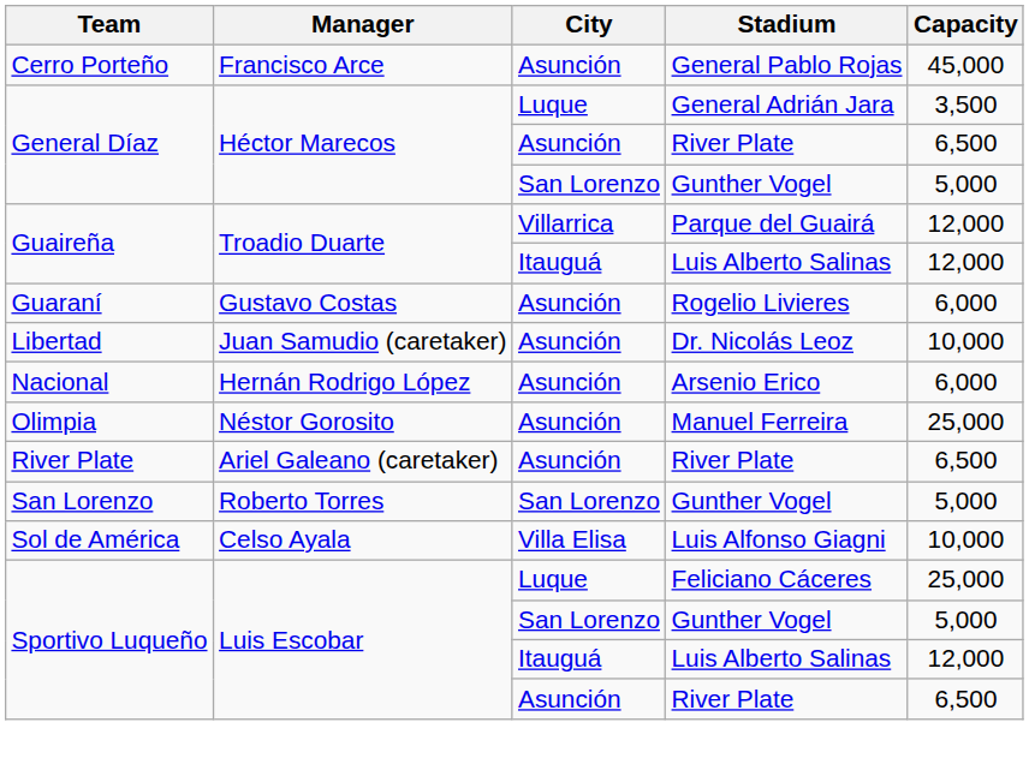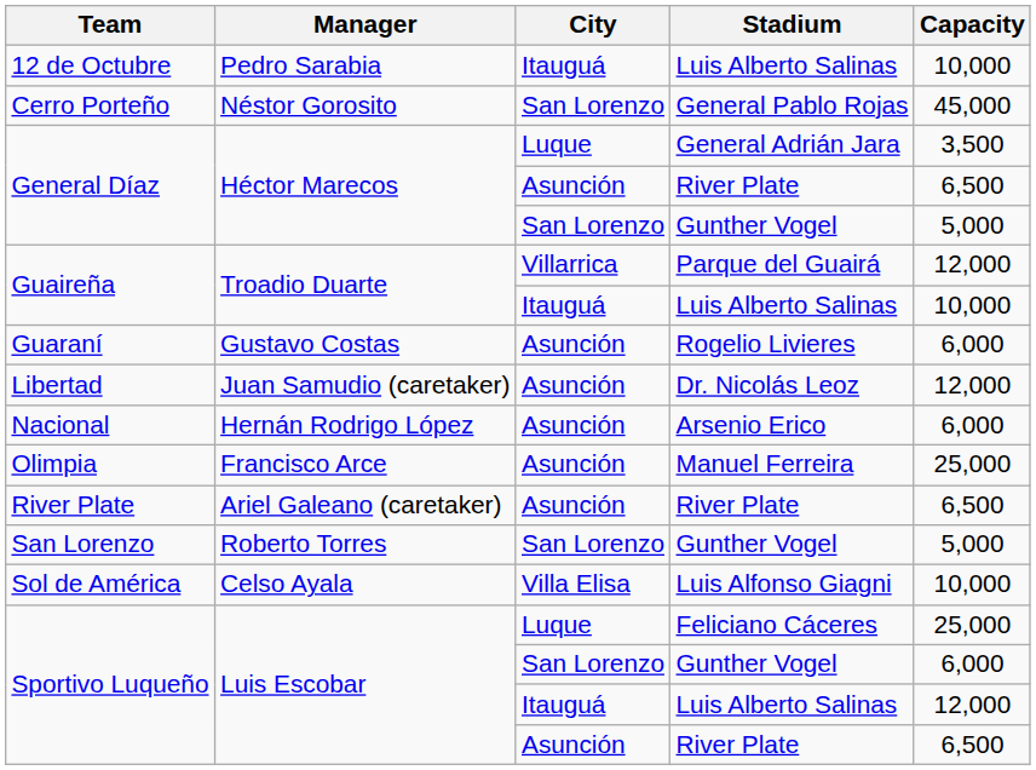 <table class="wikitable sortable">
 <tr>
 <th>Team</th>
 <th>Manager</th>
 <th>City</th>
 <th>Stadium</th>
 <th>Capacity</th>
 </tr>
 <tr>
+<td><a href='#'>12 de Octubre</a></td>
+<td> <a href='#'>Pedro Sarabia</a></td>
+<td><a href='#'>Itauguá</a></td>
+<td><a href='#'>Luis Alberto Salinas</a></td>
+<td align="center">10,000</td>
+</tr>
+<tr>
 <td><a href='#'>Cerro Porteño</a></td>
-<td> <a href='#'>Francisco Arce</a></td>
-<td><a href='#'>Asunción</a></td>
+<td> <a href='#'>Néstor Gorosito</a></td>
+<td><a href='#'>San Lorenzo</a></td>
 <td><a href='#'>General Pablo Rojas</a></td>
 <td align="center">45,000</td>
 </tr>
 <tr>
 <td rowspan=3><a href='#'>General Díaz</a></td>
 <td rowspan=3> <a href='#'>Héctor Marecos</a></td>
 <td><a href='#'>Luque</a></td>
 <td><a href='#'>General Adrián Jara</a></td>
 <td align="center">3,500</td>
 </tr>
 <tr>
 <td><a href='#'>Asunción</a></td>
 <td><a href='#'>River Plate</a></td>
 <td align="center">6,500</td>
 </tr>
 <tr>
 <td><a href='#'>San Lorenzo</a></td>
 <td><a href='#'>Gunther Vogel</a></td>
 <td align="center">5,000</td>
 </tr>
 <tr>
 <td rowspan=2><a href='#'>Guaireña</a></td>
 <td rowspan=2> <a href='#'>Troadio Duarte</a></td>
 <td><a href='#'>Villarrica</a></td>
 <td><a href='#'>Parque del Guairá</a></td>
 <td align="center">12,000</td>
 </tr>
 <tr>
 <td><a href='#'>Itauguá</a></td>
 <td><a href='#'>Luis Alberto Salinas</a></td>
-<td align="center">12,000</td>
+<td align="center">10,000</td>
 </tr>
 <tr>
 <td><a href='#'>Guaraní</a></td>
 <td> <a href='#'>Gustavo Costas</a></td>
 <td><a href='#'>Asunción</a></td>
 <td><a href='#'>Rogelio Livieres</a></td>
 <td align="center">6,000</td>
 </tr>
 <tr>
 <td><a href='#'>Libertad</a></td>
 <td> <a href='#'>Juan Samudio</a> (caretaker)</td>
 <td><a href='#'>Asunción</a></td>
 <td><a href='#'>Dr. Nicolás Leoz</a></td>
-<td align="center">10,000</td>
+<td align="center">12,000</td>
 </tr>
 <tr>
 <td><a href='#'>Nacional</a></td>
 <td> <a href='#'>Hernán Rodrigo López</a></td>
 <td><a href='#'>Asunción</a></td>
 <td><a href='#'>Arsenio Erico</a></td>
 <td align="center">6,000</td>
 </tr>
 <tr>
 <td><a href='#'>Olimpia</a></td>
-<td> <a href='#'>Néstor Gorosito</a></td>
+<td> <a href='#'>Francisco Arce</a></td>
 <td><a href='#'>Asunción</a></td>
 <td><a href='#'>Manuel Ferreira</a></td>
 <td align="center">25,000</td>
 </tr>
 <tr>
 <td><a href='#'>River Plate</a></td>
 <td> <a href='#'>Ariel Galeano</a> (caretaker)</td>
 <td><a href='#'>Asunción</a></td>
 <td><a href='#'>River Plate</a></td>
 <td align="center">6,500</td>
 </tr>
 <tr>
 <td><a href='#'>San Lorenzo</a></td>
 <td> <a href='#'>Roberto Torres</a></td>
 <td><a href='#'>San Lorenzo</a></td>
 <td><a href='#'>Gunther Vogel</a></td>
 <td align="center">5,000</td>
 </tr>
 <tr>
 <td><a href='#'>Sol de América</a></td>
 <td> <a href='#'>Celso Ayala</a></td>
 <td><a href='#'>Villa Elisa</a></td>
 <td><a href='#'>Luis Alfonso Giagni</a></td>
 <td align="center">10,000</td>
 </tr>
 <tr>
 <td rowspan=4><a href='#'>Sportivo Luqueño</a></td>
 <td rowspan=4> <a href='#'>Luis Escobar</a></td>
 <td><a href='#'>Luque</a></td>
 <td><a href='#'>Feliciano Cáceres</a></td>
 <td align="center">25,000</td>
 </tr>
 <tr>
 <td><a href='#'>San Lorenzo</a></td>
 <td><a href='#'>Gunther Vogel</a></td>
-<td align="center">5,000</td>
+<td align="center">6,000</td>
 </tr>
 <tr>
 <td><a href='#'>Itauguá</a></td>
 <td><a href='#'>Luis Alberto Salinas</a></td>
 <td align="center">12,000</td>
 </tr>
 <tr>
 <td><a href='#'>Asunción</a></td>
 <td><a href='#'>River Plate</a></td>
 <td align="center">6,500</td>
 </tr>
 </table>
